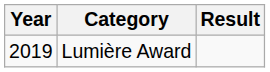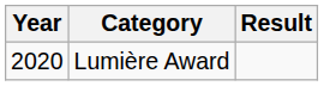 <table class="wikitable">
 <tr>
 <th>Year</th>
 <th>Category</th>
 <th>Result</th>
 </tr>
 <tr>
-<td>2019</td>
+<td>2020</td>
 <td>Lumière Award</td>
 <td></td>
 </tr>
 </table>
